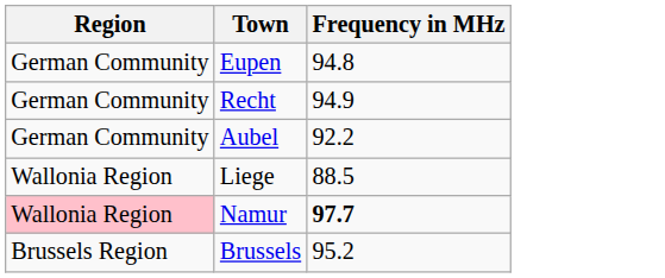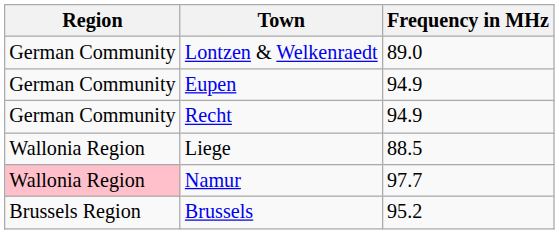 <table class="wikitable sortable">
 <tr>
 <th>Region</th>
 <th>Town</th>
 <th>Frequency in MHz</th>
 </tr>
 <tr>
 <td>German Community</td>
+<td><a href='#'>Lontzen</a> & <a href='#'>Welkenraedt</a></td>
+<td>89.0</td>
+</tr>
+<tr>
+<td>German Community</td>
 <td><a href='#'>Eupen</a></td>
-<td>94.8</td>
+<td>94.9</td>
 </tr>
 <tr>
 <td>German Community</td>
 <td><a href='#'>Recht</a></td>
 <td>94.9</td>
-</tr>
-<tr>
-<td>German Community</td>
-<td><a href='#'>Aubel</a></td>
-<td>92.2</td>
 </tr>
 <tr>
 <td>Wallonia Region</td>
 <td>Liege</td>
 <td>88.5</td>
 </tr>
 <tr>
 <td style="background: pink;">Wallonia Region</td>
 <td><a href='#'>Namur</a></td>
-<td><strong>97.7</strong></td>
+<td>97.7</td>
 </tr>
 <tr>
 <td>Brussels Region</td>
 <td><a href='#'>Brussels</a></td>
 <td>95.2</td>
 </tr>
 </table>
